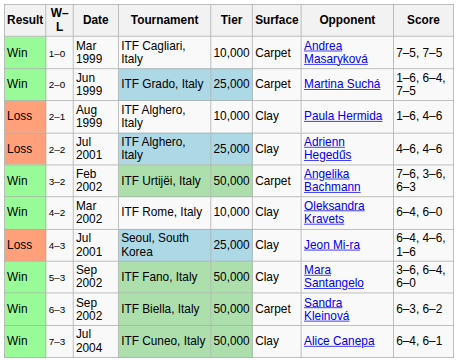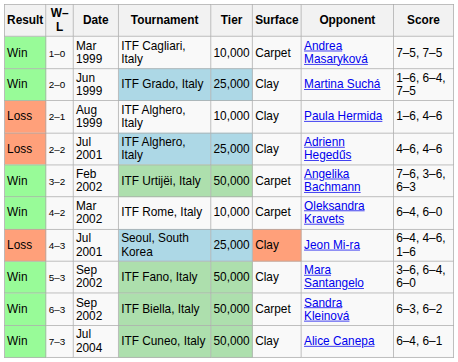 <table class="sortable wikitable">
 <tr>
 <th>Result</th>
 <th class="unsortable">W–L</th>
 <th>Date</th>
 <th>Tournament</th>
 <th>Tier</th>
 <th>Surface</th>
 <th>Opponent</th>
 <th class="unsortable">Score</th>
 </tr>
 <tr>
 <td style="background:#98fb98;">Win</td>
 <td><small>1–0</small></td>
 <td>Mar 1999</td>
 <td>ITF Cagliari, Italy</td>
 <td>10,000</td>
 <td>Carpet</td>
 <td> <a href='#'>Andrea Masaryková</a></td>
 <td>7–5, 7–5</td>
 </tr>
 <tr>
 <td style="background:#98fb98;">Win</td>
 <td><small>2–0</small></td>
 <td>Jun 1999</td>
 <td style="background:lightblue;">ITF Grado, Italy</td>
 <td style="background:lightblue;">25,000</td>
-<td>Carpet</td>
+<td>Clay</td>
 <td> <a href='#'>Martina Suchá</a></td>
 <td>1–6, 6–4, 7–5</td>
 </tr>
 <tr>
 <td style="background:#ffa07a;">Loss</td>
 <td><small>2–1</small></td>
 <td>Aug 1999</td>
 <td>ITF Alghero, Italy</td>
 <td>10,000</td>
 <td>Clay</td>
 <td> <a href='#'>Paula Hermida</a></td>
 <td>1–6, 4–6</td>
 </tr>
 <tr>
 <td style="background:#ffa07a;">Loss</td>
 <td><small>2–2</small></td>
 <td>Jul 2001</td>
 <td style="background:lightblue;">ITF Alghero, Italy</td>
 <td style="background:lightblue;">25,000</td>
 <td>Clay</td>
 <td> <a href='#'>Adrienn Hegedűs</a></td>
 <td>4–6, 4–6</td>
 </tr>
 <tr>
 <td style="background:#98fb98;">Win</td>
 <td><small>3–2</small></td>
 <td>Feb 2002</td>
 <td style="background:#addfad;">ITF Urtijëi, Italy</td>
 <td style="background:#addfad;">50,000</td>
 <td>Carpet</td>
 <td> <a href='#'>Angelika Bachmann</a></td>
 <td>7–6, 3–6, 6–3</td>
 </tr>
 <tr>
 <td style="background:#98fb98;">Win</td>
 <td><small>4–2</small></td>
 <td>Mar 2002</td>
 <td>ITF Rome, Italy</td>
 <td>10,000</td>
-<td>Clay</td>
+<td>Carpet</td>
 <td> <a href='#'>Oleksandra Kravets</a></td>
 <td>6–4, 6–0</td>
 </tr>
 <tr>
 <td style="background:#ffa07a;">Loss</td>
 <td><small>4–3</small></td>
 <td>Jul 2001</td>
 <td style="background:lightblue;">Seoul, South Korea</td>
 <td style="background:lightblue;">25,000</td>
-<td>Clay</td>
+<td style="background: lightsalmon;">Clay</td>
 <td> <a href='#'>Jeon Mi-ra</a></td>
 <td>6–4, 4–6, 1–6</td>
 </tr>
 <tr>
 <td style="background:#98fb98;">Win</td>
 <td><small>5–3</small></td>
 <td>Sep 2002</td>
 <td style="background:#addfad;">ITF Fano, Italy</td>
 <td style="background:#addfad;">50,000</td>
 <td>Clay</td>
 <td> <a href='#'>Mara Santangelo</a></td>
 <td>3–6, 6–4, 6–0</td>
 </tr>
 <tr>
 <td style="background:#98fb98;">Win</td>
 <td><small>6–3</small></td>
 <td>Sep 2002</td>
 <td style="background:#addfad;">ITF Biella, Italy</td>
 <td style="background:#addfad;">50,000</td>
 <td>Carpet</td>
 <td> <a href='#'>Sandra Kleinová</a></td>
 <td>6–3, 6–2</td>
 </tr>
 <tr>
 <td style="background:#98fb98;">Win</td>
 <td><small>7–3</small></td>
 <td>Jul 2004</td>
 <td style="background:#addfad;">ITF Cuneo, Italy</td>
 <td style="background:#addfad;">50,000</td>
 <td>Clay</td>
 <td> <a href='#'>Alice Canepa</a></td>
 <td>6–4, 6–1</td>
 </tr>
 </table>
